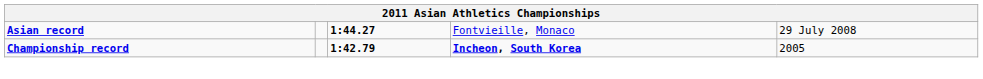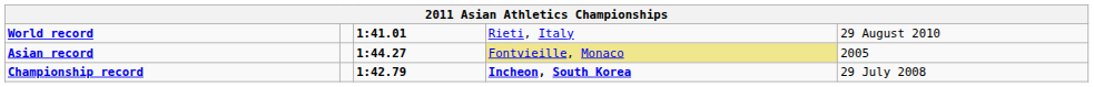 <table class="wikitable" width=75%>
 <tr>
 <th colspan="5">2011 Asian Athletics Championships</th>
 </tr>
 <tr>
+<td><strong><a href='#'>World record</a></strong></td>
+<td></td>
+<td><strong>1:41.01</strong></td>
+<td><a href='#'>Rieti</a>, <a href='#'>Italy</a></td>
+<td>29 August 2010</td>
+</tr>
+<tr>
 <td><strong><a href='#'>Asian record</a></strong></td>
 <td></td>
 <td><strong>1:44.27</strong></td>
-<td><a href='#'>Fontvieille</a>, <a href='#'>Monaco</a></td>
-<td>29 July 2008</td>
+<td style="background: khaki;"><a href='#'>Fontvieille</a>, <a href='#'>Monaco</a></td>
+<td>2005</td>
 </tr>
 <tr>
 <td><strong><a href='#'>Championship record</a></strong></td>
 <td></td>
 <td><strong>1:42.79</strong></td>
 <td><strong><a href='#'>Incheon</a>, <a href='#'>South Korea</a></strong></td>
-<td>2005</td>
+<td>29 July 2008</td>
 </tr>
 </table>
